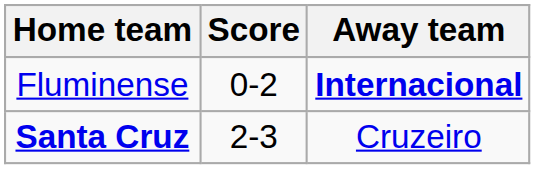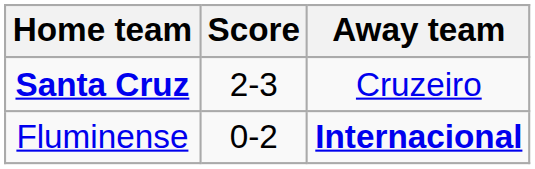 <table class="wikitable" style="text-align: center">
 <tr>
 <th>Home team</th>
 <th>Score</th>
 <th>Away team</th>
 </tr>
 <tr>
+<td><strong><a href='#'>Santa Cruz</a></strong></td>
+<td>2-3</td>
+<td><a href='#'>Cruzeiro</a></td>
+</tr>
+<tr>
 <td><a href='#'>Fluminense</a></td>
 <td>0-2</td>
 <td><strong><a href='#'>Internacional</a></strong></td>
 </tr>
-<tr>
-<td><strong><a href='#'>Santa Cruz</a></strong></td>
-<td>2-3</td>
-<td><a href='#'>Cruzeiro</a></td>
-</tr>
 </table>
